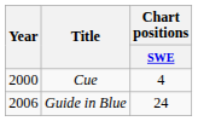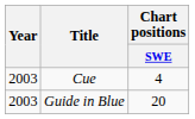 <table class="wikitable">
 <tr>
 <th rowspan="2">Year</th>
 <th rowspan="2">Title</th>
 <th colspan="4">Chart positions</th>
 </tr>
 <tr>
 <th width="40"><small><a href='#'>SWE</a></small></th>
 </tr>
 <tr>
-<td rowspan="1">2000</td>
+<td rowspan="1">2003</td>
 <td align="center"><em>Cue</em></td>
 <td align="center">4</td>
 </tr>
 <tr>
-<td rowspan="1">2006</td>
+<td rowspan="1">2003</td>
 <td align="center"><em>Guide in Blue</em></td>
-<td align="center">24</td>
+<td align="center">20</td>
 </tr>
 </table>
